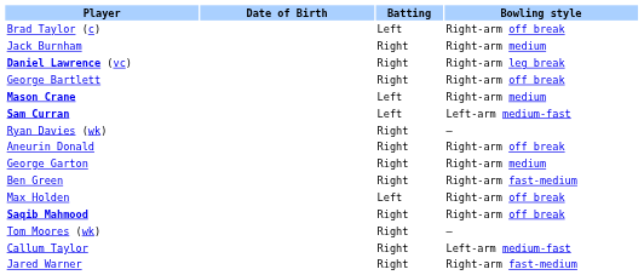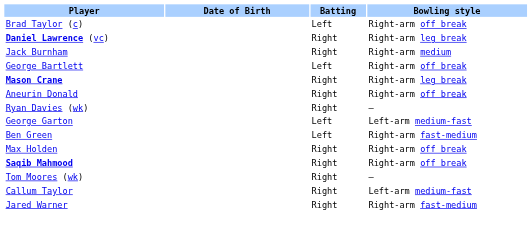 <table border="0" cellspacing="2" cellpadding="2" style="width:90%;">
 <tr style="background:#aad0ff;">
 <th width=20%>Player</th>
 <th width=18%>Date of Birth</th>
 <th width=6%>Batting</th>
 <th width=20%>Bowling style</th>
 </tr>
 <tr>
 <td><a href='#'>Brad Taylor</a> (<a href='#'>c</a>)</td>
 <td></td>
 <td>Left</td>
 <td>Right-arm <a href='#'>off break</a></td>
 </tr>
 <tr>
+<td><strong><a href='#'>Daniel Lawrence</a></strong> (<a href='#'>vc</a>)</td>
+<td></td>
+<td>Right</td>
+<td>Right-arm <a href='#'>leg break</a></td>
+</tr>
+<tr>
 <td><a href='#'>Jack Burnham</a></td>
 <td></td>
 <td>Right</td>
 <td>Right-arm <a href='#'>medium</a></td>
 </tr>
 <tr>
-<td><strong><a href='#'>Daniel Lawrence</a></strong> (<a href='#'>vc</a>)</td>
+<td><a href='#'>George Bartlett</a></td>
+<td></td>
+<td>Left</td>
+<td>Right-arm <a href='#'>off break</a></td>
+</tr>
+<tr>
+<td><strong><a href='#'>Mason Crane</a></strong></td>
 <td></td>
 <td>Right</td>
 <td>Right-arm <a href='#'>leg break</a></td>
 </tr>
 <tr>
-<td><a href='#'>George Bartlett</a></td>
+<td><a href='#'>Aneurin Donald</a></td>
 <td></td>
 <td>Right</td>
 <td>Right-arm <a href='#'>off break</a></td>
-</tr>
-<tr>
-<td><strong><a href='#'>Mason Crane</a></strong></td>
-<td></td>
-<td>Left</td>
-<td>Right-arm <a href='#'>medium</a></td>
-</tr>
-<tr>
-<td><strong><a href='#'>Sam Curran</a></strong></td>
-<td></td>
-<td>Left</td>
-<td>Left-arm <a href='#'>medium-fast</a></td>
 </tr>
 <tr>
 <td><a href='#'>Ryan Davies</a> (<a href='#'>wk</a>)</td>
 <td></td>
 <td>Right</td>
 <td>—</td>
 </tr>
 <tr>
-<td><a href='#'>Aneurin Donald</a></td>
-<td></td>
-<td>Right</td>
-<td>Right-arm <a href='#'>off break</a></td>
-</tr>
-<tr>
 <td><a href='#'>George Garton</a></td>
 <td></td>
-<td>Right</td>
-<td>Right-arm <a href='#'>medium</a></td>
+<td>Left</td>
+<td>Left-arm <a href='#'>medium-fast</a></td>
 </tr>
 <tr>
 <td><a href='#'>Ben Green</a></td>
 <td></td>
-<td>Right</td>
+<td>Left</td>
 <td>Right-arm <a href='#'>fast-medium</a></td>
 </tr>
 <tr>
 <td><a href='#'>Max Holden</a></td>
 <td></td>
-<td>Left</td>
+<td>Right</td>
 <td>Right-arm <a href='#'>off break</a></td>
 </tr>
 <tr>
 <td><strong><a href='#'>Saqib Mahmood</a></strong></td>
 <td></td>
 <td>Right</td>
 <td>Right-arm <a href='#'>off break</a></td>
 </tr>
 <tr>
 <td><a href='#'>Tom Moores</a> (<a href='#'>wk</a>)</td>
 <td></td>
 <td>Right</td>
 <td>—</td>
 </tr>
 <tr>
 <td><a href='#'>Callum Taylor</a></td>
 <td></td>
 <td>Right</td>
 <td>Left-arm <a href='#'>medium-fast</a></td>
 </tr>
 <tr>
 <td><a href='#'>Jared Warner</a></td>
 <td></td>
 <td>Right</td>
 <td>Right-arm <a href='#'>fast-medium</a></td>
 </tr>
 </table>
